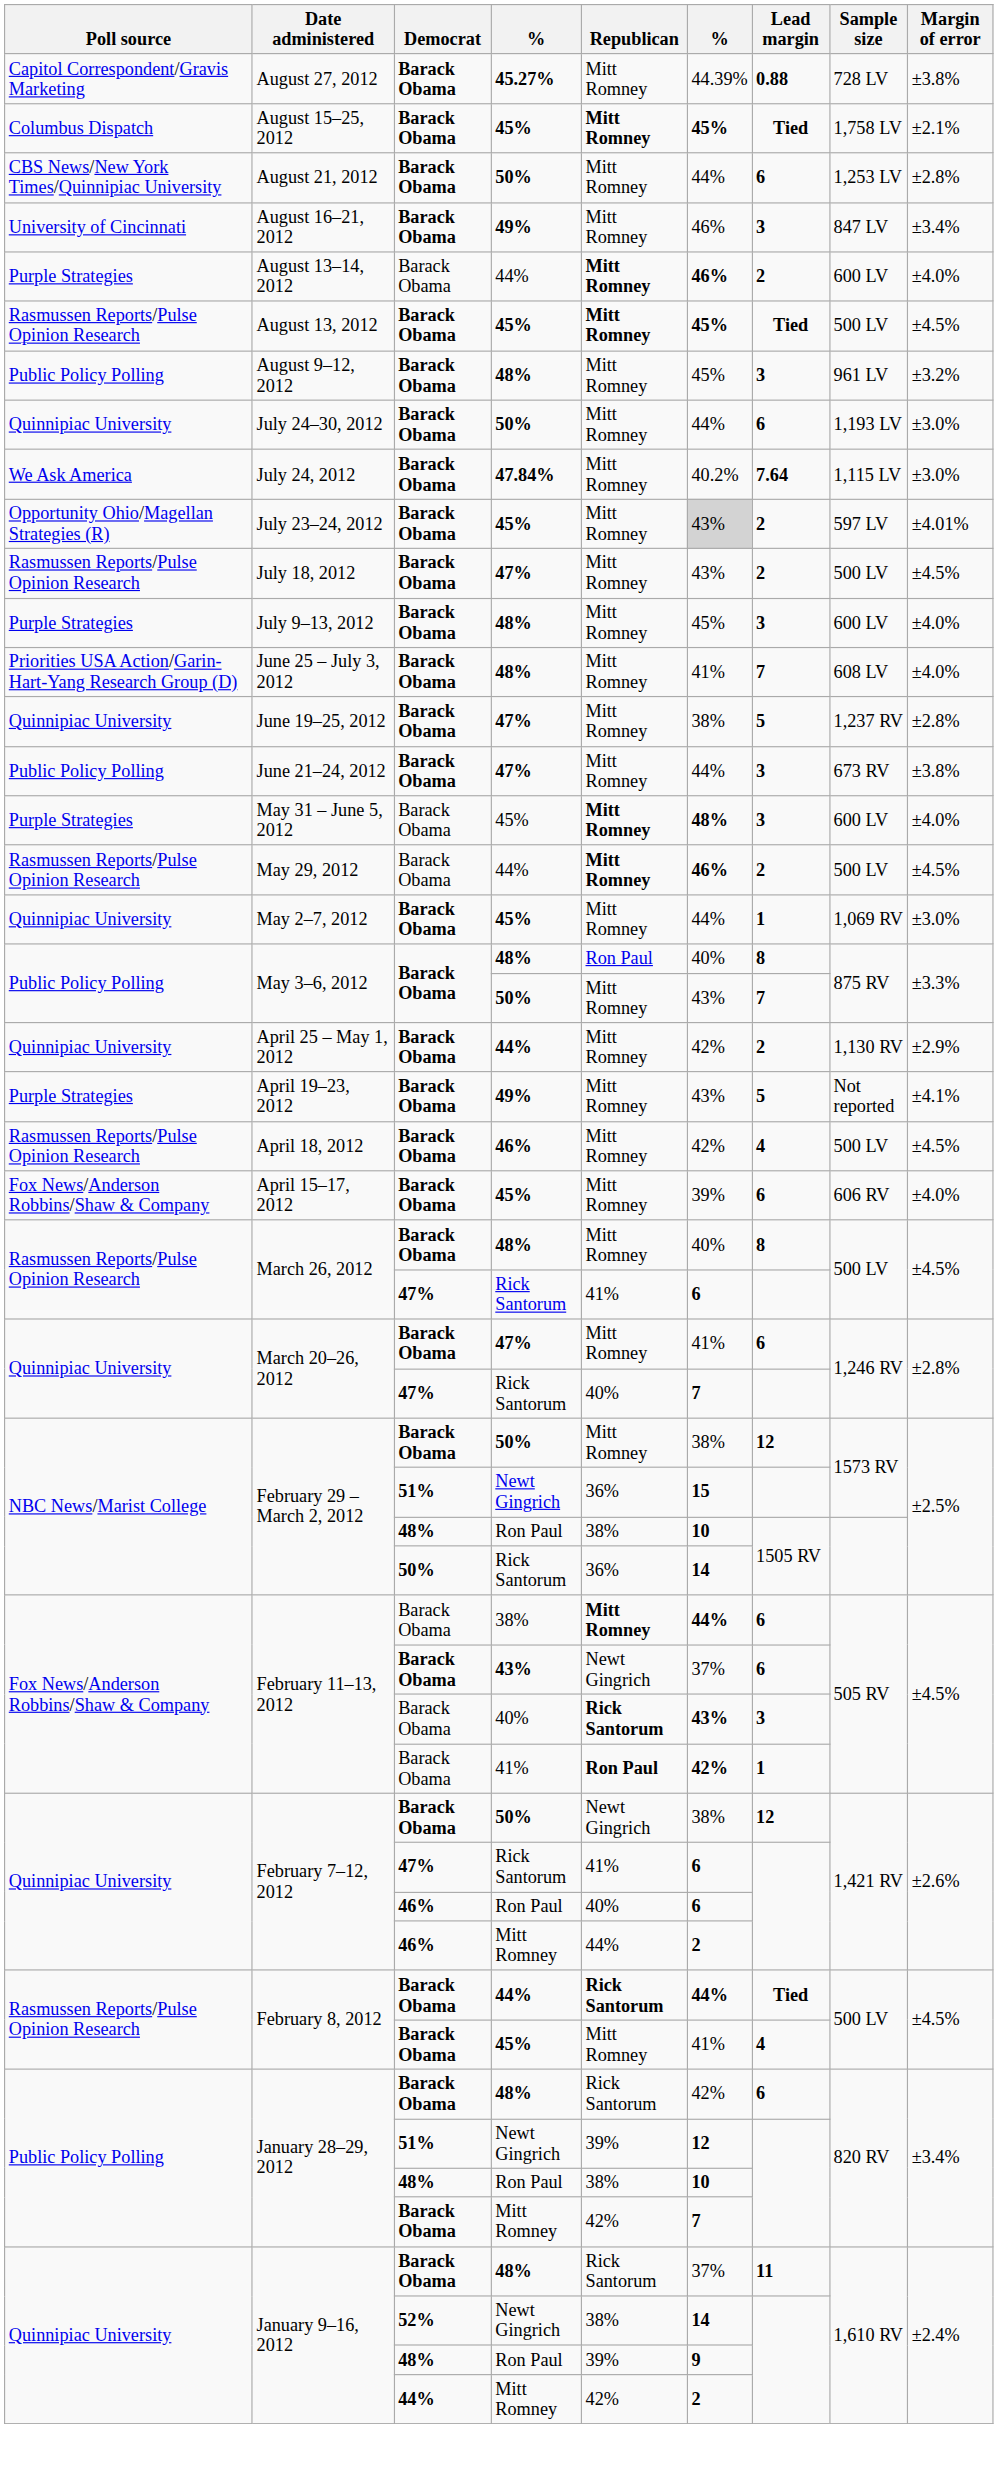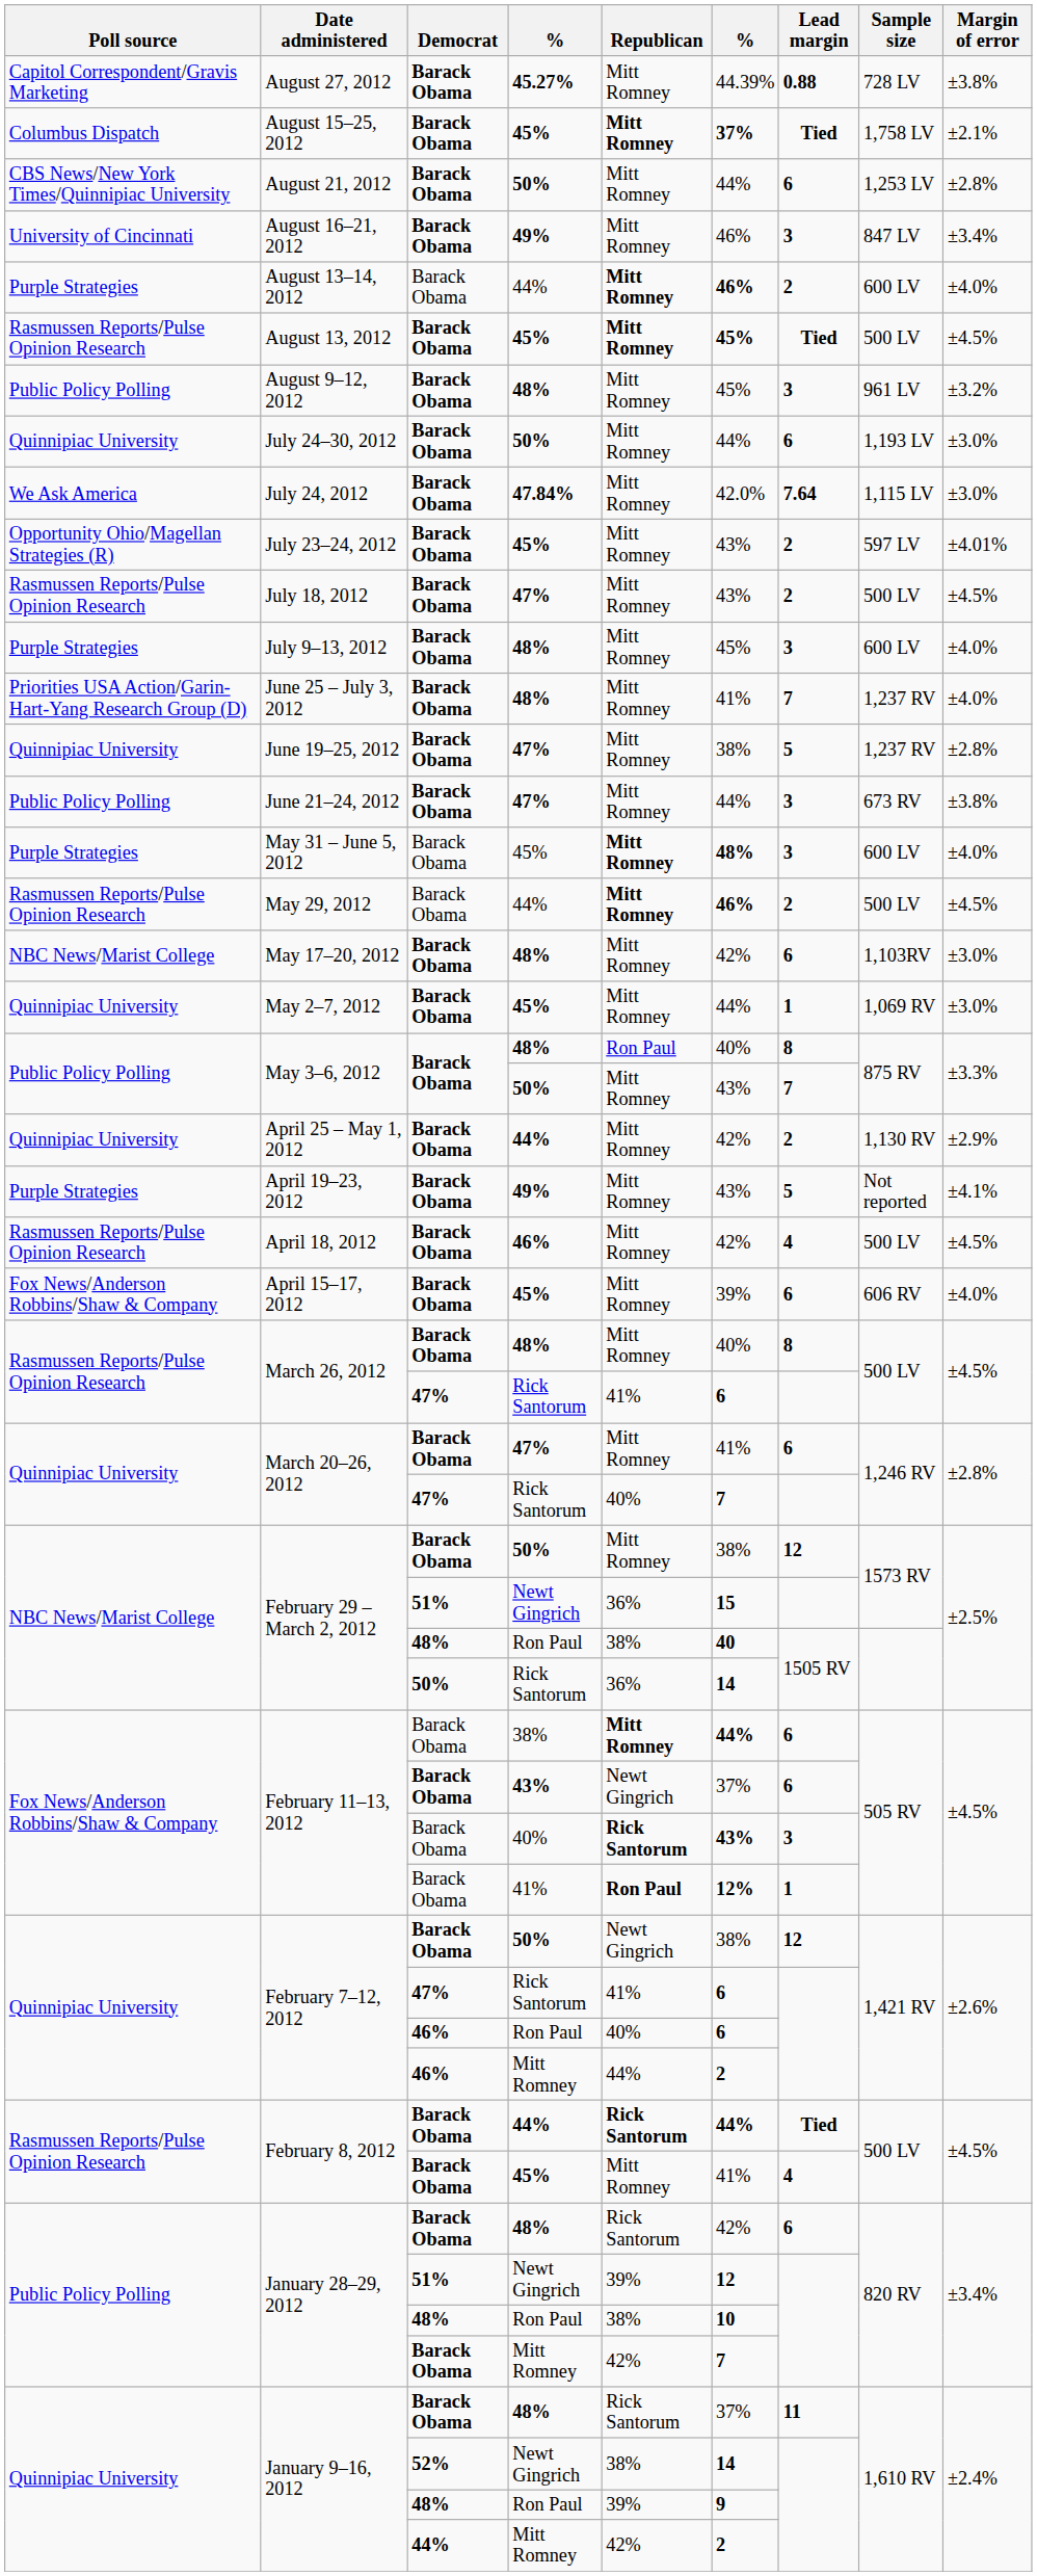 <table class="wikitable">
 <tr valign=bottom>
 <th>Poll source</th>
 <th>Date administered</th>
 <th>Democrat</th>
 <th>%</th>
 <th>Republican</th>
 <th>%</th>
 <th>Lead margin</th>
 <th>Sample size</th>
 <th>Margin of error</th>
 </tr>
 <tr>
 <td><a href='#'>Capitol Correspondent</a>/<a href='#'>Gravis Marketing</a></td>
 <td>August 27, 2012</td>
 <td><strong>Barack Obama</strong></td>
 <td><strong>45.27%</strong></td>
 <td>Mitt Romney</td>
 <td>44.39%</td>
 <td><strong>0.88</strong></td>
 <td>728 LV</td>
 <td>±3.8%</td>
 </tr>
 <tr>
 <td><a href='#'>Columbus Dispatch</a></td>
 <td>August 15–25, 2012</td>
 <td><strong>Barack Obama</strong></td>
 <td><strong>45%</strong></td>
 <td><strong>Mitt Romney</strong></td>
-<td><strong>45%</strong></td>
+<td><strong>37%</strong></td>
 <td align=center><strong>Tied</strong></td>
 <td>1,758 LV</td>
 <td>±2.1%</td>
 </tr>
 <tr>
 <td><a href='#'>CBS News</a>/<a href='#'>New York Times</a>/<a href='#'>Quinnipiac University</a></td>
 <td>August 21, 2012</td>
 <td><strong>Barack Obama</strong></td>
 <td><strong>50%</strong></td>
 <td>Mitt Romney</td>
 <td>44%</td>
 <td><strong>6</strong></td>
 <td>1,253 LV</td>
 <td>±2.8%</td>
 </tr>
 <tr>
 <td><a href='#'>University of Cincinnati</a></td>
 <td>August 16–21, 2012</td>
 <td><strong>Barack Obama</strong></td>
 <td><strong>49%</strong></td>
 <td>Mitt Romney</td>
 <td>46%</td>
 <td><strong>3</strong></td>
 <td>847 LV</td>
 <td>±3.4%</td>
 </tr>
 <tr>
 <td><a href='#'>Purple Strategies</a></td>
 <td>August 13–14, 2012</td>
 <td>Barack Obama</td>
 <td>44%</td>
 <td><strong>Mitt Romney</strong></td>
 <td><strong>46%</strong></td>
 <td><strong>2</strong></td>
 <td>600 LV</td>
 <td>±4.0%</td>
 </tr>
 <tr>
 <td><a href='#'>Rasmussen Reports</a>/<a href='#'>Pulse Opinion Research</a></td>
 <td>August 13, 2012</td>
 <td><strong>Barack Obama</strong></td>
 <td><strong>45%</strong></td>
 <td><strong>Mitt Romney</strong></td>
 <td><strong>45%</strong></td>
 <td align=center><strong>Tied</strong></td>
 <td>500 LV</td>
 <td>±4.5%</td>
 </tr>
 <tr>
 <td><a href='#'>Public Policy Polling</a></td>
 <td>August 9–12, 2012</td>
 <td><strong>Barack Obama</strong></td>
 <td><strong>48%</strong></td>
 <td>Mitt Romney</td>
 <td>45%</td>
 <td><strong>3</strong></td>
 <td>961 LV</td>
 <td>±3.2%</td>
 </tr>
 <tr>
 <td><a href='#'>Quinnipiac University</a></td>
 <td>July 24–30, 2012</td>
 <td><strong>Barack Obama</strong></td>
 <td><strong>50%</strong></td>
 <td>Mitt Romney</td>
 <td>44%</td>
 <td><strong>6</strong></td>
 <td>1,193 LV</td>
 <td>±3.0%</td>
 </tr>
 <tr>
 <td><a href='#'>We Ask America</a></td>
 <td>July 24, 2012</td>
 <td><strong>Barack Obama</strong></td>
 <td><strong>47.84%</strong></td>
 <td>Mitt Romney</td>
-<td>40.2%</td>
+<td>42.0%</td>
 <td><strong>7.64</strong></td>
 <td>1,115 LV</td>
 <td>±3.0%</td>
 </tr>
 <tr>
 <td><a href='#'>Opportunity Ohio</a>/<a href='#'>Magellan Strategies (R)</a></td>
 <td>July 23–24, 2012</td>
 <td><strong>Barack Obama</strong></td>
 <td><strong>45%</strong></td>
 <td>Mitt Romney</td>
-<td style="background: lightgrey;">43%</td>
+<td>43%</td>
 <td><strong>2</strong></td>
 <td>597 LV</td>
 <td>±4.01%</td>
 </tr>
 <tr>
 <td><a href='#'>Rasmussen Reports</a>/<a href='#'>Pulse Opinion Research</a></td>
 <td>July 18, 2012</td>
 <td><strong>Barack Obama</strong></td>
 <td><strong>47%</strong></td>
 <td>Mitt Romney</td>
 <td>43%</td>
 <td><strong>2</strong></td>
 <td>500 LV</td>
 <td>±4.5%</td>
 </tr>
 <tr>
 <td><a href='#'>Purple Strategies</a></td>
 <td>July 9–13, 2012</td>
 <td><strong>Barack Obama</strong></td>
 <td><strong>48%</strong></td>
 <td>Mitt Romney</td>
 <td>45%</td>
 <td><strong>3</strong></td>
 <td>600 LV</td>
 <td>±4.0%</td>
 </tr>
 <tr>
 <td><a href='#'>Priorities USA Action</a>/<a href='#'>Garin-Hart-Yang Research Group (D)</a></td>
 <td>June 25 – July 3, 2012</td>
 <td><strong>Barack Obama</strong></td>
 <td><strong>48%</strong></td>
 <td>Mitt Romney</td>
 <td>41%</td>
 <td><strong>7</strong></td>
-<td>608 LV</td>
+<td>1,237 RV</td>
 <td>±4.0%</td>
 </tr>
 <tr>
 <td><a href='#'>Quinnipiac University</a></td>
 <td>June 19–25, 2012</td>
 <td><strong>Barack Obama</strong></td>
 <td><strong>47%</strong></td>
 <td>Mitt Romney</td>
 <td>38%</td>
 <td><strong>5</strong></td>
 <td>1,237 RV</td>
 <td>±2.8%</td>
 </tr>
 <tr>
 <td><a href='#'>Public Policy Polling</a></td>
 <td>June 21–24, 2012</td>
 <td><strong>Barack Obama</strong></td>
 <td><strong>47%</strong></td>
 <td>Mitt Romney</td>
 <td>44%</td>
 <td><strong>3</strong></td>
 <td>673 RV</td>
 <td>±3.8%</td>
 </tr>
 <tr>
 <td><a href='#'>Purple Strategies</a></td>
 <td>May 31 – June 5, 2012</td>
 <td>Barack Obama</td>
 <td>45%</td>
 <td><strong>Mitt Romney</strong></td>
 <td><strong>48%</strong></td>
 <td><strong>3</strong></td>
 <td>600 LV</td>
 <td>±4.0%</td>
 </tr>
 <tr>
 <td><a href='#'>Rasmussen Reports</a>/<a href='#'>Pulse Opinion Research</a></td>
 <td>May 29, 2012</td>
 <td>Barack Obama</td>
 <td>44%</td>
 <td><strong>Mitt Romney</strong></td>
 <td><strong>46%</strong></td>
 <td><strong>2</strong></td>
 <td>500 LV</td>
 <td>±4.5%</td>
+</tr>
+<tr>
+<td><a href='#'>NBC News</a>/<a href='#'>Marist College</a></td>
+<td>May 17–20, 2012</td>
+<td><strong>Barack Obama</strong></td>
+<td><strong>48%</strong></td>
+<td>Mitt Romney</td>
+<td>42%</td>
+<td><strong>6</strong></td>
+<td>1,103RV</td>
+<td>±3.0%</td>
 </tr>
 <tr>
 <td><a href='#'>Quinnipiac University</a></td>
 <td>May 2–7, 2012</td>
 <td><strong>Barack Obama</strong></td>
 <td><strong>45%</strong></td>
 <td>Mitt Romney</td>
 <td>44%</td>
 <td><strong>1</strong></td>
 <td>1,069 RV</td>
 <td>±3.0%</td>
 </tr>
 <tr>
 <td rowspan="2"><a href='#'>Public Policy Polling</a></td>
 <td rowspan="2">May 3–6, 2012</td>
 <td rowspan="2" ><strong>Barack Obama</strong></td>
 <td><strong>48%</strong></td>
 <td><a href='#'>Ron Paul</a></td>
 <td>40%</td>
 <td><strong>8</strong></td>
 <td rowspan="2">875 RV</td>
 <td rowspan="2">±3.3%</td>
 </tr>
 <tr>
 <td><strong>50%</strong></td>
 <td>Mitt Romney</td>
 <td>43%</td>
 <td><strong>7</strong></td>
 </tr>
 <tr>
 <td><a href='#'>Quinnipiac University</a></td>
 <td>April 25 – May 1, 2012</td>
 <td><strong>Barack Obama</strong></td>
 <td><strong>44%</strong></td>
 <td>Mitt Romney</td>
 <td>42%</td>
 <td><strong>2</strong></td>
 <td>1,130 RV</td>
 <td>±2.9%</td>
 </tr>
 <tr>
 <td><a href='#'>Purple Strategies</a></td>
 <td>April 19–23, 2012</td>
 <td><strong>Barack Obama</strong></td>
 <td><strong>49%</strong></td>
 <td>Mitt Romney</td>
 <td>43%</td>
 <td><strong>5</strong></td>
 <td>Not reported</td>
 <td>±4.1%</td>
 </tr>
 <tr>
 <td><a href='#'>Rasmussen Reports</a>/<a href='#'>Pulse Opinion Research</a></td>
 <td>April 18, 2012</td>
 <td><strong>Barack Obama</strong></td>
 <td><strong>46%</strong></td>
 <td>Mitt Romney</td>
 <td>42%</td>
 <td><strong>4</strong></td>
 <td>500 LV</td>
 <td>±4.5%</td>
 </tr>
 <tr>
 <td><a href='#'>Fox News</a>/<a href='#'>Anderson Robbins</a>/<a href='#'>Shaw & Company</a></td>
 <td>April 15–17, 2012</td>
 <td><strong>Barack Obama</strong></td>
 <td><strong>45%</strong></td>
 <td>Mitt Romney</td>
 <td>39%</td>
 <td><strong>6</strong></td>
 <td>606 RV</td>
 <td>±4.0%</td>
 </tr>
 <tr>
 <td rowspan=2><a href='#'>Rasmussen Reports</a>/<a href='#'>Pulse Opinion Research</a></td>
 <td rowspan=2>March 26, 2012</td>
 <td><strong>Barack Obama</strong></td>
 <td><strong>48%</strong></td>
 <td>Mitt Romney</td>
 <td>40%</td>
 <td><strong>8</strong></td>
 <td rowspan=2>500 LV</td>
 <td rowspan=2>±4.5%</td>
 </tr>
 <tr>
 <td><strong>47%</strong></td>
 <td><a href='#'>Rick Santorum</a></td>
 <td>41%</td>
 <td><strong>6</strong></td>
 </tr>
 <tr>
 <td rowspan=2><a href='#'>Quinnipiac University</a></td>
 <td rowspan=2>March 20–26, 2012</td>
 <td><strong>Barack Obama</strong></td>
 <td><strong>47%</strong></td>
 <td>Mitt Romney</td>
 <td>41%</td>
 <td><strong>6</strong></td>
 <td rowspan=2>1,246 RV</td>
 <td rowspan=2>±2.8%</td>
 </tr>
 <tr>
 <td><strong>47%</strong></td>
 <td>Rick Santorum</td>
 <td>40%</td>
 <td><strong>7</strong></td>
 </tr>
 <tr>
 <td rowspan=4><a href='#'>NBC News</a>/<a href='#'>Marist College</a></td>
 <td rowspan=4>February 29 – March 2, 2012</td>
 <td><strong>Barack Obama</strong></td>
 <td><strong>50%</strong></td>
 <td>Mitt Romney</td>
 <td>38%</td>
 <td><strong>12</strong></td>
 <td rowspan="2">1573 RV</td>
 <td rowspan=4>±2.5%</td>
 </tr>
 <tr>
 <td><strong>51%</strong></td>
 <td><a href='#'>Newt Gingrich</a></td>
 <td>36%</td>
 <td><strong>15</strong></td>
 </tr>
 <tr>
 <td><strong>48%</strong></td>
 <td>Ron Paul</td>
 <td>38%</td>
-<td><strong>10</strong></td>
+<td><strong>40</strong></td>
 <td rowspan="2">1505 RV</td>
 </tr>
 <tr>
 <td><strong>50%</strong></td>
 <td>Rick Santorum</td>
 <td>36%</td>
 <td><strong>14</strong></td>
 </tr>
 <tr>
 <td rowspan=4><a href='#'>Fox News</a>/<a href='#'>Anderson Robbins</a>/<a href='#'>Shaw & Company</a></td>
 <td rowspan=4>February 11–13, 2012</td>
 <td>Barack Obama</td>
 <td>38%</td>
 <td><strong>Mitt Romney</strong></td>
 <td><strong>44%</strong></td>
 <td><strong>6</strong></td>
 <td rowspan=4>505 RV</td>
 <td rowspan=4>±4.5%</td>
 </tr>
 <tr>
 <td><strong>Barack Obama</strong></td>
 <td><strong>43%</strong></td>
 <td>Newt Gingrich</td>
 <td>37%</td>
 <td><strong>6</strong></td>
 </tr>
 <tr>
 <td>Barack Obama</td>
 <td>40%</td>
 <td><strong>Rick Santorum</strong></td>
 <td><strong>43%</strong></td>
 <td><strong>3</strong></td>
 </tr>
 <tr>
 <td>Barack Obama</td>
 <td>41%</td>
 <td><strong>Ron Paul</strong></td>
-<td><strong>42%</strong></td>
+<td><strong>12%</strong></td>
 <td><strong>1</strong></td>
 </tr>
 <tr>
 <td rowspan=4><a href='#'>Quinnipiac University</a></td>
 <td rowspan=4>February 7–12, 2012</td>
 <td><strong>Barack Obama</strong></td>
 <td><strong>50%</strong></td>
 <td>Newt Gingrich</td>
 <td>38%</td>
 <td><strong>12</strong></td>
 <td rowspan=4>1,421 RV</td>
 <td rowspan=4>±2.6%</td>
 </tr>
 <tr>
 <td><strong>47%</strong></td>
 <td>Rick Santorum</td>
 <td>41%</td>
 <td><strong>6</strong></td>
 </tr>
 <tr>
 <td><strong>46%</strong></td>
 <td>Ron Paul</td>
 <td>40%</td>
 <td><strong>6</strong></td>
 </tr>
 <tr>
 <td><strong>46%</strong></td>
 <td>Mitt Romney</td>
 <td>44%</td>
 <td><strong>2</strong></td>
 </tr>
 <tr>
 <td rowspan=2><a href='#'>Rasmussen Reports</a>/<a href='#'>Pulse Opinion Research</a></td>
 <td rowspan=2>February 8, 2012</td>
 <td><strong>Barack Obama</strong></td>
 <td><strong>44%</strong></td>
 <td><strong>Rick Santorum</strong></td>
 <td><strong>44%</strong></td>
 <td align=center><strong>Tied</strong></td>
 <td rowspan=2>500 LV</td>
 <td rowspan=2>±4.5%</td>
 </tr>
 <tr>
 <td><strong>Barack Obama</strong></td>
 <td><strong>45%</strong></td>
 <td>Mitt Romney</td>
 <td>41%</td>
 <td><strong>4</strong></td>
 </tr>
 <tr>
 <td rowspan=4><a href='#'>Public Policy Polling</a></td>
 <td rowspan=4>January 28–29, 2012</td>
 <td><strong>Barack Obama</strong></td>
 <td><strong>48%</strong></td>
 <td>Rick Santorum</td>
 <td>42%</td>
 <td><strong>6</strong></td>
 <td rowspan=4>820 RV</td>
 <td rowspan=4>±3.4%</td>
 </tr>
 <tr>
 <td><strong>51%</strong></td>
 <td>Newt Gingrich</td>
 <td>39%</td>
 <td><strong>12</strong></td>
 </tr>
 <tr>
 <td><strong>48%</strong></td>
 <td>Ron Paul</td>
 <td>38%</td>
 <td><strong>10</strong></td>
 </tr>
 <tr>
 <td><strong>Barack Obama</strong></td>
 <td>Mitt Romney</td>
 <td>42%</td>
 <td><strong>7</strong></td>
 </tr>
 <tr>
 <td rowspan=4><a href='#'>Quinnipiac University</a></td>
 <td rowspan=4>January 9–16, 2012</td>
 <td><strong>Barack Obama</strong></td>
 <td><strong>48%</strong></td>
 <td>Rick Santorum</td>
 <td>37%</td>
 <td><strong>11</strong></td>
 <td rowspan=4>1,610 RV</td>
 <td rowspan=4>±2.4%</td>
 </tr>
 <tr>
 <td><strong>52%</strong></td>
 <td>Newt Gingrich</td>
 <td>38%</td>
 <td><strong>14</strong></td>
 </tr>
 <tr>
 <td><strong>48%</strong></td>
 <td>Ron Paul</td>
 <td>39%</td>
 <td><strong>9</strong></td>
 </tr>
 <tr>
 <td><strong>44%</strong></td>
 <td>Mitt Romney</td>
 <td>42%</td>
 <td><strong>2</strong></td>
 </tr>
 </table>
